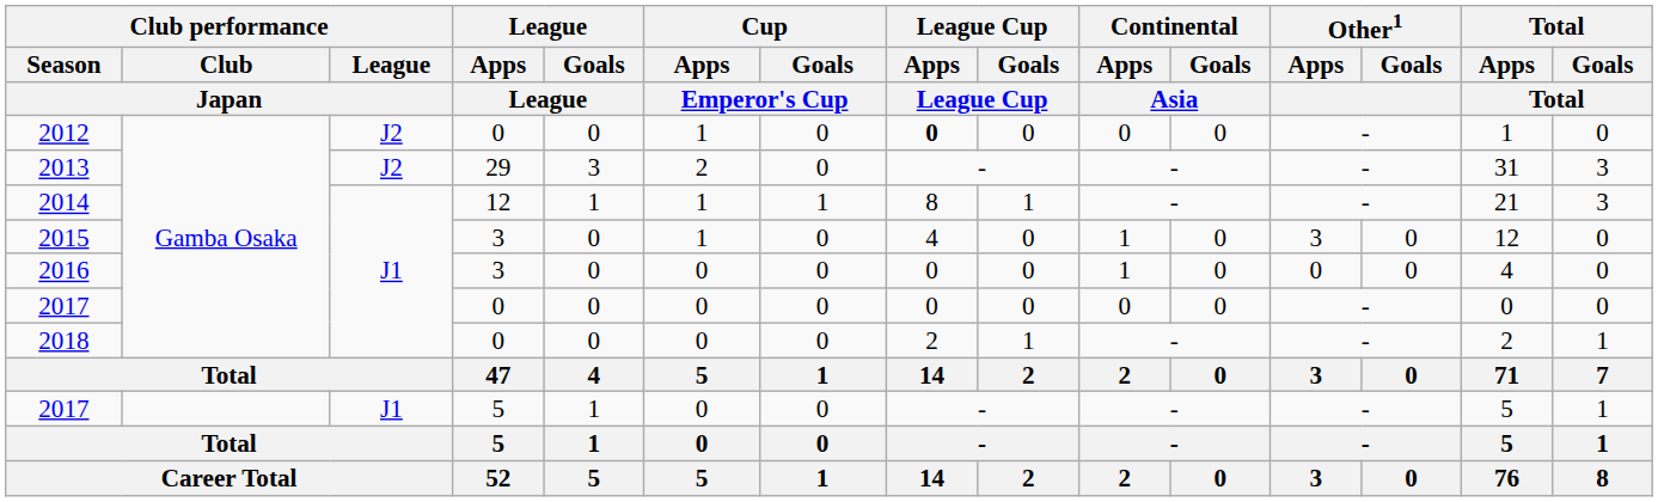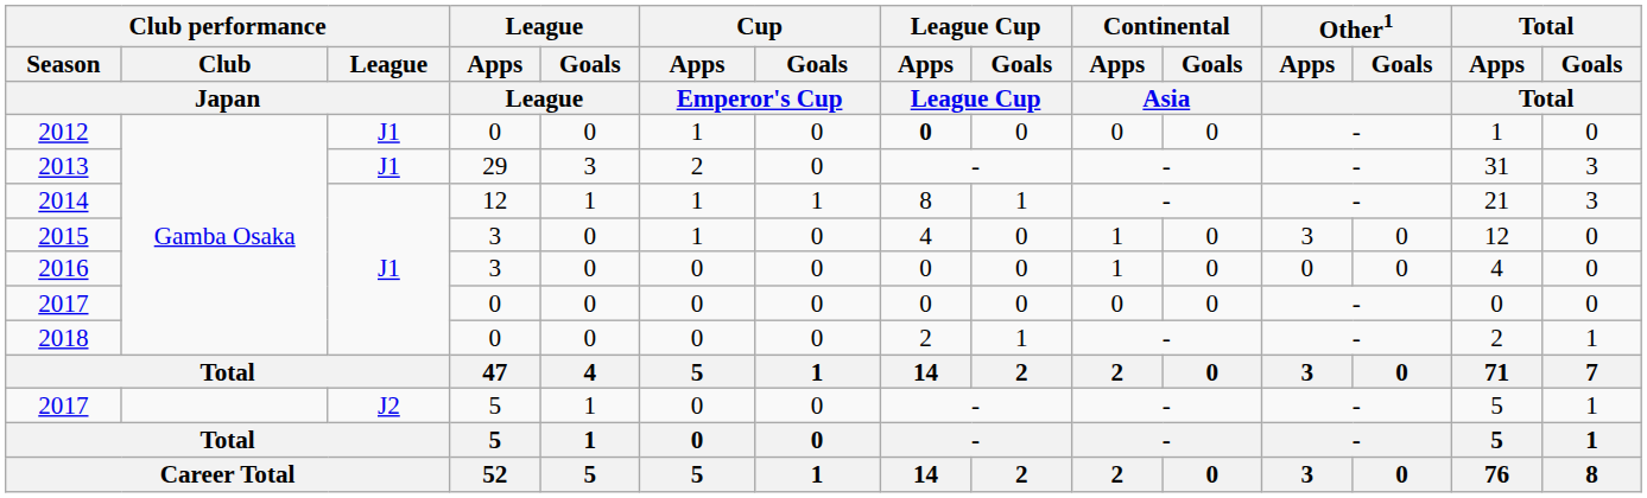 <table class="wikitable" style="text-align:center; line-height:90%; font-size:95%; width:50%;">
 <tr>
 <th colspan=3>Club performance</th>
 <th colspan=2>League</th>
 <th colspan=2>Cup</th>
 <th colspan=2>League Cup</th>
 <th colspan=2>Continental</th>
 <th colspan=2>Other<sup>1</sup></th>
 <th colspan=2>Total</th>
 </tr>
 <tr>
 <th>Season</th>
 <th>Club</th>
 <th>League</th>
 <th>Apps</th>
 <th>Goals</th>
 <th>Apps</th>
 <th>Goals</th>
 <th>Apps</th>
 <th>Goals</th>
 <th>Apps</th>
 <th>Goals</th>
 <th>Apps</th>
 <th>Goals</th>
 <th>Apps</th>
 <th>Goals</th>
 </tr>
 <tr>
 <th colspan=3>Japan</th>
 <th colspan=2>League</th>
 <th colspan=2><a href='#'>Emperor's Cup</a></th>
 <th colspan=2><a href='#'>League Cup</a></th>
 <th colspan=2><a href='#'>Asia</a></th>
 <th colspan=2></th>
 <th colspan=2>Total</th>
 </tr>
 <tr>
 <td><a href='#'>2012</a></td>
 <td rowspan="7"><a href='#'>Gamba Osaka</a></td>
-<td><a href='#'>J2</a></td>
+<td rowspan="1"><a href='#'>J1</a></td>
 <td>0</td>
 <td>0</td>
 <td>1</td>
 <td>0</td>
 <td><strong>0</strong></td>
 <td>0</td>
 <td>0</td>
 <td>0</td>
 <td colspan="2">-</td>
 <td>1</td>
 <td>0</td>
 </tr>
 <tr>
 <td><a href='#'>2013</a></td>
-<td><a href='#'>J2</a></td>
+<td rowspan="1"><a href='#'>J1</a></td>
 <td>29</td>
 <td>3</td>
 <td>2</td>
 <td>0</td>
 <td colspan="2">-</td>
 <td colspan="2">-</td>
 <td colspan="2">-</td>
 <td>31</td>
 <td>3</td>
 </tr>
 <tr>
 <td><a href='#'>2014</a></td>
 <td rowspan="5"><a href='#'>J1</a></td>
 <td>12</td>
 <td>1</td>
 <td>1</td>
 <td>1</td>
 <td>8</td>
 <td>1</td>
 <td colspan="2">-</td>
 <td colspan="2">-</td>
 <td>21</td>
 <td>3</td>
 </tr>
 <tr>
 <td><a href='#'>2015</a></td>
 <td>3</td>
 <td>0</td>
 <td>1</td>
 <td>0</td>
 <td>4</td>
 <td>0</td>
 <td>1</td>
 <td>0</td>
 <td>3</td>
 <td>0</td>
 <td>12</td>
 <td>0</td>
 </tr>
 <tr>
 <td><a href='#'>2016</a></td>
 <td>3</td>
 <td>0</td>
 <td>0</td>
 <td>0</td>
 <td>0</td>
 <td>0</td>
 <td>1</td>
 <td>0</td>
 <td>0</td>
 <td>0</td>
 <td>4</td>
 <td>0</td>
 </tr>
 <tr>
 <td><a href='#'>2017</a></td>
 <td>0</td>
 <td>0</td>
 <td>0</td>
 <td>0</td>
 <td>0</td>
 <td>0</td>
 <td>0</td>
 <td>0</td>
 <td colspan="2">-</td>
 <td>0</td>
 <td>0</td>
 </tr>
 <tr>
 <td><a href='#'>2018</a></td>
 <td>0</td>
 <td>0</td>
 <td>0</td>
 <td>0</td>
 <td>2</td>
 <td>1</td>
 <td colspan="2">-</td>
 <td colspan="2">-</td>
 <td>2</td>
 <td>1</td>
 </tr>
 <tr>
 <th colspan=3>Total</th>
 <th>47</th>
 <th>4</th>
 <th>5</th>
 <th>1</th>
 <th>14</th>
 <th>2</th>
 <th>2</th>
 <th>0</th>
 <th>3</th>
 <th>0</th>
 <th>71</th>
 <th>7</th>
 </tr>
 <tr>
 <td><a href='#'>2017</a></td>
 <td></td>
-<td rowspan="1"><a href='#'>J1</a></td>
+<td><a href='#'>J2</a></td>
 <td>5</td>
 <td>1</td>
 <td>0</td>
 <td>0</td>
 <td colspan="2">-</td>
 <td colspan="2">-</td>
 <td colspan="2">-</td>
 <td>5</td>
 <td>1</td>
 </tr>
 <tr>
 <th colspan=3>Total</th>
 <th>5</th>
 <th>1</th>
 <th>0</th>
 <th>0</th>
 <th colspan="2">-</th>
 <th colspan="2">-</th>
 <th colspan="2">-</th>
 <th>5</th>
 <th>1</th>
 </tr>
 <tr>
 <th colspan=3>Career Total</th>
 <th>52</th>
 <th>5</th>
 <th>5</th>
 <th>1</th>
 <th>14</th>
 <th>2</th>
 <th>2</th>
 <th>0</th>
 <th>3</th>
 <th>0</th>
 <th>76</th>
 <th>8</th>
 </tr>
 </table>
